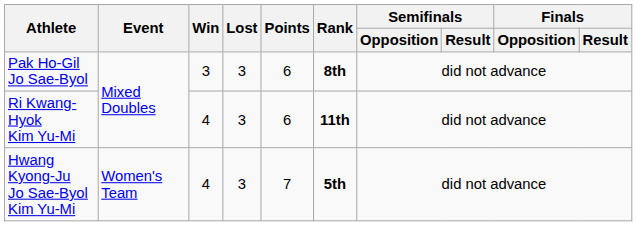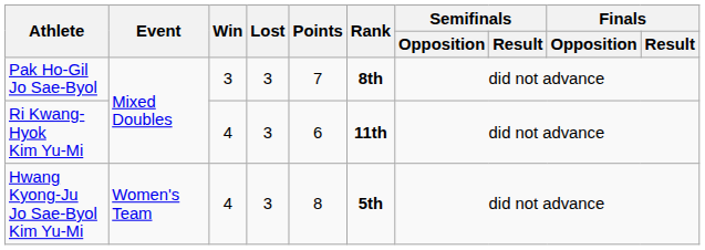 <table class=wikitable style="font-size:90%">
 <tr>
 <th rowspan=2>Athlete</th>
 <th rowspan=2>Event</th>
 <th rowspan=2>Win</th>
 <th rowspan=2>Lost</th>
 <th rowspan=2>Points</th>
 <th rowspan=2>Rank</th>
 <th colspan=2>Semifinals</th>
 <th colspan=2>Finals</th>
 </tr>
 <tr>
 <th>Opposition</th>
 <th>Result</th>
 <th>Opposition</th>
 <th>Result</th>
 </tr>
 <tr>
 <td><a href='#'>Pak Ho-Gil</a><br><a href='#'>Jo Sae-Byol</a></td>
 <td rowspan=2><a href='#'>Mixed Doubles</a></td>
 <td align=center>3</td>
 <td align=center>3</td>
-<td align=center>6</td>
+<td align=center>7</td>
 <td align=center><strong>8th</strong></td>
 <td align=center colspan="7">did not advance</td>
 </tr>
 <tr>
 <td><a href='#'>Ri Kwang-Hyok</a><br><a href='#'>Kim Yu-Mi</a></td>
 <td align=center>4</td>
 <td align=center>3</td>
 <td align=center>6</td>
 <td align=center><strong>11th</strong></td>
 <td align=center colspan="7">did not advance</td>
 </tr>
 <tr>
 <td><a href='#'>Hwang Kyong-Ju</a><br><a href='#'>Jo Sae-Byol</a><br><a href='#'>Kim Yu-Mi</a></td>
 <td><a href='#'>Women's Team</a></td>
 <td align=center>4</td>
 <td align=center>3</td>
-<td align=center>7</td>
+<td align=center>8</td>
 <td align=center><strong>5th</strong></td>
 <td align=center colspan="7">did not advance</td>
 </tr>
 </table>
